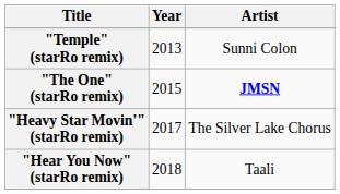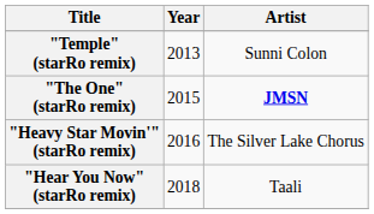 <table class="wikitable plainrowheaders" style="text-align:center">
 <tr>
 <th scope="col">Title</th>
 <th scope="col">Year</th>
 <th scope="col">Artist</th>
 </tr>
 <tr>
 </tr>
 <tr>
 <th scope="row">"Temple"<br>(starRo remix)</th>
 <td>2013</td>
 <td>Sunni Colon</td>
 </tr>
 <tr>
 <th scope="row">"The One"<br>(starRo remix)</th>
 <td>2015</td>
 <td><strong><a href='#'>JMSN</a></strong></td>
 </tr>
 <tr>
 <th scope="row">"Heavy Star Movin'"<br>(starRo remix)</th>
-<td>2017</td>
+<td>2016</td>
 <td>The Silver Lake Chorus</td>
 </tr>
 <tr>
 <th scope="row">"Hear You Now"<br>(starRo remix)</th>
 <td>2018</td>
 <td>Taali</td>
 </tr>
 <tr>
 </tr>
 </table>
